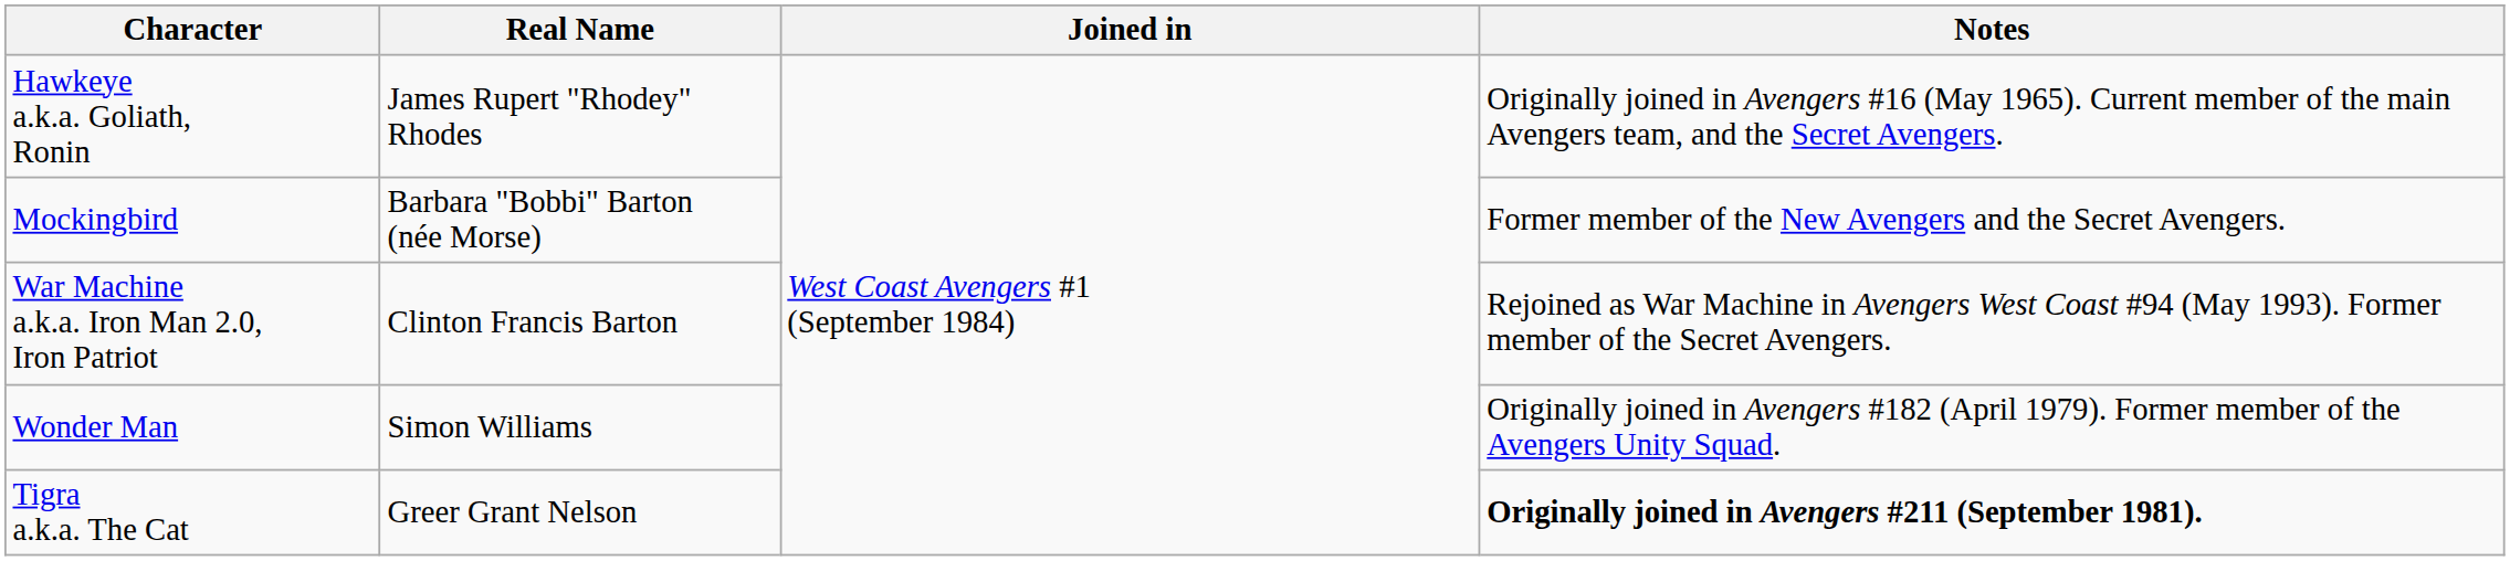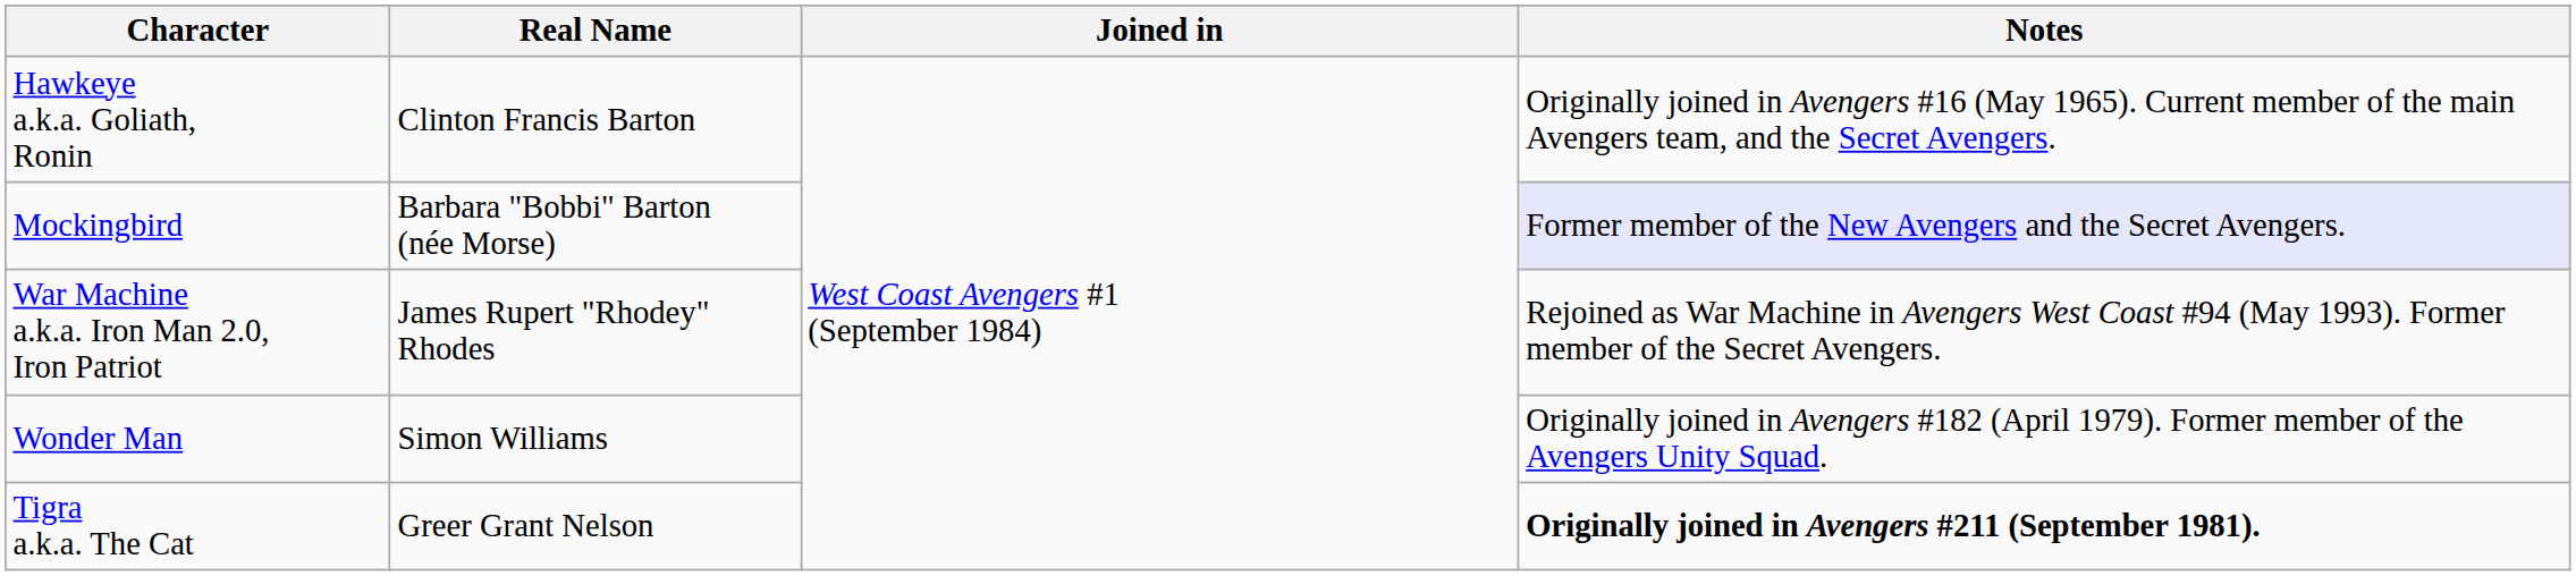 <table class="wikitable" style="width:100%;">
 <tr>
 <th width=15%>Character</th>
 <th width=16%>Real Name</th>
 <th width=28%>Joined in</th>
 <th>Notes</th>
 </tr>
 <tr>
 <td><a href='#'>Hawkeye</a><br>a.k.a. Goliath,<br>Ronin</td>
-<td>James Rupert "Rhodey" Rhodes</td>
+<td>Clinton Francis Barton</td>
 <td rowspan=5><em><a href='#'>West Coast Avengers</a></em> #1<br> (September 1984)</td>
 <td>Originally joined in <em>Avengers</em> #16 (May 1965). Current member of the main Avengers team, and the <a href='#'>Secret Avengers</a>.</td>
 </tr>
 <tr>
 <td><a href='#'>Mockingbird</a></td>
 <td>Barbara "Bobbi" Barton<br>(née Morse)</td>
-<td>Former member of the <a href='#'>New Avengers</a> and the Secret Avengers.</td>
+<td style="background: lavender;">Former member of the <a href='#'>New Avengers</a> and the Secret Avengers.</td>
 </tr>
 <tr>
 <td><a href='#'>War Machine</a><br>a.k.a. Iron Man 2.0,<br>Iron Patriot</td>
-<td>Clinton Francis Barton</td>
+<td>James Rupert "Rhodey" Rhodes</td>
 <td>Rejoined as War Machine in <em>Avengers West Coast</em> #94 (May 1993). Former member of the Secret Avengers.</td>
 </tr>
 <tr>
 <td><a href='#'>Wonder Man</a><br></td>
 <td>Simon Williams</td>
 <td>Originally joined in <em>Avengers</em> #182 (April 1979). Former member of the <a href='#'>Avengers Unity Squad</a>.</td>
 </tr>
 <tr>
 <td><a href='#'>Tigra</a><br>a.k.a. The Cat</td>
 <td>Greer Grant Nelson</td>
 <td><strong>Originally joined in <em>Avengers</em> #211 (September 1981).</strong></td>
 </tr>
 </table>
